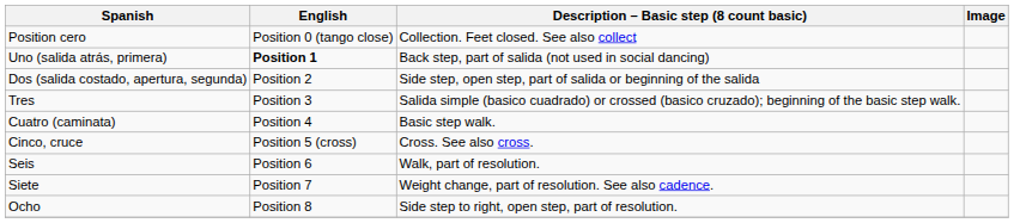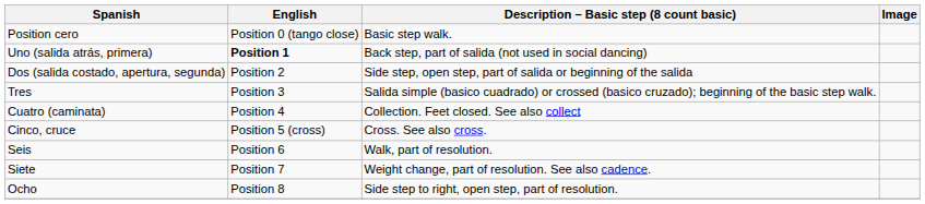 <table class="wikitable sortable">
 <tr>
 <th>Spanish</th>
 <th>English</th>
 <th>Description – Basic step (8 count basic)</th>
 <th class="unsortable">Image</th>
 </tr>
 <tr>
 <td>Position cero</td>
 <td>Position 0 (tango close)</td>
-<td>Collection. Feet closed. See also <a href='#'>collect</a></td>
+<td>Basic step walk.</td>
 <td></td>
 </tr>
 <tr>
 <td>Uno (salida atrás, primera)</td>
 <td><strong>Position 1</strong></td>
 <td>Back step, part of salida (not used in social dancing)</td>
 <td></td>
 </tr>
 <tr>
 <td>Dos (salida costado, apertura, segunda)</td>
 <td>Position 2</td>
 <td>Side step, open step, part of salida or beginning of the salida</td>
 <td></td>
 </tr>
 <tr>
 <td>Tres</td>
 <td>Position 3</td>
 <td>Salida simple (basico cuadrado) or crossed (basico cruzado); beginning of the basic step walk.</td>
 <td></td>
 </tr>
 <tr>
 <td>Cuatro (caminata)</td>
 <td>Position 4</td>
-<td>Basic step walk.</td>
+<td>Collection. Feet closed. See also <a href='#'>collect</a></td>
 <td></td>
 </tr>
 <tr>
 <td>Cinco, cruce</td>
 <td>Position 5 (cross)</td>
 <td>Cross. See also <a href='#'>cross</a>.</td>
 <td></td>
 </tr>
 <tr>
 <td>Seis</td>
 <td>Position 6</td>
 <td>Walk, part of resolution.</td>
 <td></td>
 </tr>
 <tr>
 <td>Siete</td>
 <td>Position 7</td>
 <td>Weight change, part of resolution. See also <a href='#'>cadence</a>.</td>
 <td></td>
 </tr>
 <tr>
 <td>Ocho</td>
 <td>Position 8</td>
 <td>Side step to right, open step, part of resolution.</td>
 <td></td>
 </tr>
 <tr>
 </tr>
 </table>
